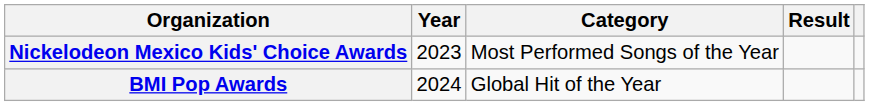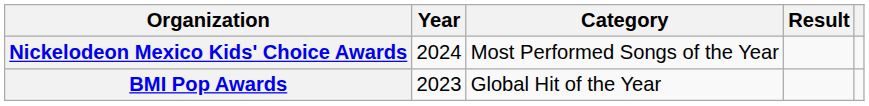 <table class="wikitable sortable plainrowheaders" style="border:none; margin:0;">
 <tr>
 <th scope="col">Organization</th>
 <th scope="col">Year</th>
 <th scope="col">Category</th>
 <th scope="col">Result</th>
 <th class="unsortable" scope="col"></th>
 </tr>
 <tr>
 <th scope="row"><a href='#'>Nickelodeon Mexico Kids' Choice Awards</a></th>
-<td>2023</td>
+<td>2024</td>
 <td>Most Performed Songs of the Year</td>
 <td></td>
 <td style="text-align:center;"></td>
 </tr>
 <tr>
 <th rowspan="4" scope="row"><a href='#'>BMI Pop Awards</a></th>
-<td>2024</td>
+<td>2023</td>
 <td>Global Hit of the Year</td>
 <td></td>
 <td style="text-align:center;"></td>
 </tr>
 </table>
